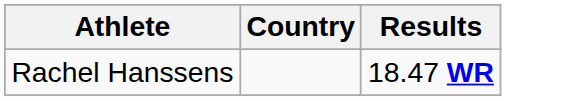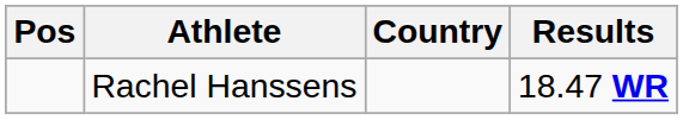 <table class="wikitable">
 <tr>
+<th>Pos</th>
 <th>Athlete</th>
 <th>Country</th>
 <th>Results</th>
 </tr>
 <tr>
+<td align="center"></td>
 <td>Rachel Hanssens</td>
 <td></td>
 <td>18.47  <strong><a href='#'>WR</a></strong></td>
 </tr>
 </table>
